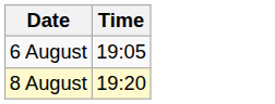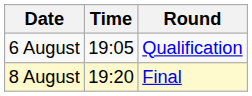 <table class="wikitable">
 <tr>
 <th>Date</th>
 <th>Time</th>
+<th>Round</th>
 </tr>
 <tr>
 <td>6 August</td>
 <td>19:05</td>
+<td><a href='#'>Qualification</a></td>
 </tr>
 <tr style=background:lemonchiffon>
 <td>8 August</td>
 <td>19:20</td>
+<td><a href='#'>Final</a></td>
 </tr>
 </table>
